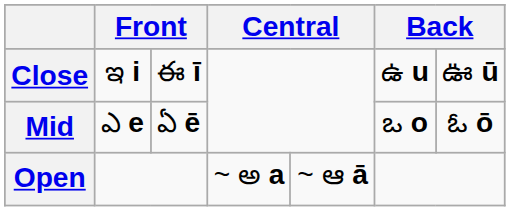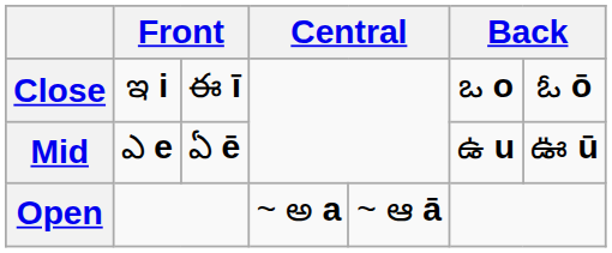 <table class="wikitable" style=text-align:center>
 <tr>
 <th></th>
 <th colspan="2"><a href='#'>Front</a></th>
 <th colspan="2"><a href='#'>Central</a></th>
 <th colspan="2"><a href='#'>Back</a></th>
 </tr>
 <tr>
 <th><a href='#'>Close</a></th>
 <td> ఇ <strong>i</strong></td>
 <td> ఈ <strong>ī</strong></td>
 <td colspan="2" rowspan="2"></td>
-<td> ఉ <strong>u</strong></td>
-<td> ఊ <strong>ū</strong></td>
+<td> ఒ <strong>o</strong></td>
+<td> ఓ <strong>ō</strong></td>
 </tr>
 <tr>
 <th><a href='#'>Mid</a></th>
 <td> ఎ <strong>e</strong></td>
 <td> ఏ <strong>ē</strong></td>
-<td> ఒ <strong>o</strong></td>
-<td> ఓ <strong>ō</strong></td>
+<td> ఉ <strong>u</strong></td>
+<td> ఊ <strong>ū</strong></td>
 </tr>
 <tr>
 <th><a href='#'>Open</a></th>
 <td colspan="2"></td>
 <td> ~  అ <strong>a</strong></td>
 <td> ~  ఆ <strong>ā</strong></td>
 <td colspan="2"></td>
 </tr>
 </table>
